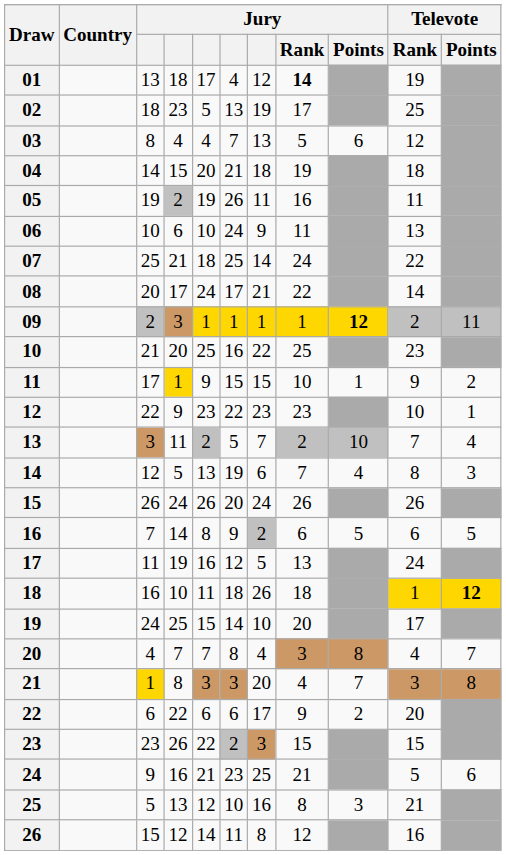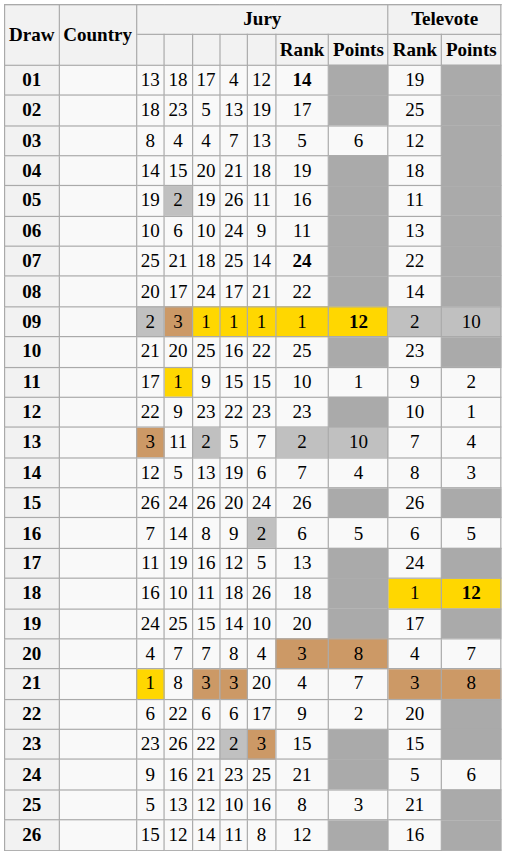 <table class="sortable wikitable collapsible plainrowheaders" style="text-align:center;">
 <tr>
 </tr>
 <tr>
 <th scope="col" rowspan="2">Draw</th>
 <th scope="col" rowspan="2">Country</th>
 <th scope="col" colspan="7">Jury</th>
 <th scope="col" colspan="2">Televote</th>
 </tr>
 <tr>
 <th scope="col"><small></small></th>
 <th scope="col"><small></small></th>
 <th scope="col"><small></small></th>
 <th scope="col"><small></small></th>
 <th scope="col"><small></small></th>
 <th scope="col">Rank</th>
 <th scope="col">Points</th>
 <th scope="col">Rank</th>
 <th scope="col">Points</th>
 </tr>
 <tr>
 <th scope="row" style="text-align:center;">01</th>
 <td style="text-align:left;"></td>
 <td>13</td>
 <td>18</td>
 <td>17</td>
 <td>4</td>
 <td>12</td>
 <td><strong>14</strong></td>
 <td style="background:#AAAAAA;"></td>
 <td>19</td>
 <td style="background:#AAAAAA;"></td>
 </tr>
 <tr>
 <th scope="row" style="text-align:center;">02</th>
 <td style="text-align:left;"></td>
 <td>18</td>
 <td>23</td>
 <td>5</td>
 <td>13</td>
 <td>19</td>
 <td>17</td>
 <td style="background:#AAAAAA;"></td>
 <td>25</td>
 <td style="background:#AAAAAA;"></td>
 </tr>
 <tr>
 <th scope="row" style="text-align:center;">03</th>
 <td style="text-align:left;"></td>
 <td>8</td>
 <td>4</td>
 <td>4</td>
 <td>7</td>
 <td>13</td>
 <td>5</td>
 <td>6</td>
 <td>12</td>
 <td style="background:#AAAAAA;"></td>
 </tr>
 <tr>
 <th scope="row" style="text-align:center;">04</th>
 <td style="text-align:left;"></td>
 <td>14</td>
 <td>15</td>
 <td>20</td>
 <td>21</td>
 <td>18</td>
 <td>19</td>
 <td style="background:#AAAAAA;"></td>
 <td>18</td>
 <td style="background:#AAAAAA;"></td>
 </tr>
 <tr>
 <th scope="row" style="text-align:center;">05</th>
 <td style="text-align:left;"></td>
 <td>19</td>
 <td style="background:silver;">2</td>
 <td>19</td>
 <td>26</td>
 <td>11</td>
 <td>16</td>
 <td style="background:#AAAAAA;"></td>
 <td>11</td>
 <td style="background:#AAAAAA;"></td>
 </tr>
 <tr>
 <th scope="row" style="text-align:center;">06</th>
 <td style="text-align:left;"></td>
 <td>10</td>
 <td>6</td>
 <td>10</td>
 <td>24</td>
 <td>9</td>
 <td>11</td>
 <td style="background:#AAAAAA;"></td>
 <td>13</td>
 <td style="background:#AAAAAA;"></td>
 </tr>
 <tr>
 <th scope="row" style="text-align:center;">07</th>
 <td style="text-align:left;"></td>
 <td>25</td>
 <td>21</td>
 <td>18</td>
 <td>25</td>
 <td>14</td>
-<td>24</td>
+<td><strong>24</strong></td>
 <td style="background:#AAAAAA;"></td>
 <td>22</td>
 <td style="background:#AAAAAA;"></td>
 </tr>
 <tr>
 <th scope="row" style="text-align:center;">08</th>
 <td style="text-align:left;"></td>
 <td>20</td>
 <td>17</td>
 <td>24</td>
 <td>17</td>
 <td>21</td>
 <td>22</td>
 <td style="background:#AAAAAA;"></td>
 <td>14</td>
 <td style="background:#AAAAAA;"></td>
 </tr>
 <tr>
 <th scope="row" style="text-align:center;">09</th>
 <td style="text-align:left;"></td>
 <td style="background:silver;">2</td>
 <td style="background:#CC9966;">3</td>
 <td style="background:gold;">1</td>
 <td style="background:gold;">1</td>
 <td style="background:gold;">1</td>
 <td style="background:gold;">1</td>
 <td style="background:gold;"><strong>12</strong></td>
 <td style="background:silver;">2</td>
-<td style="background:silver;">11</td>
+<td style="background:silver;">10</td>
 </tr>
 <tr>
 <th scope="row" style="text-align:center;">10</th>
 <td style="text-align:left;"></td>
 <td>21</td>
 <td>20</td>
 <td>25</td>
 <td>16</td>
 <td>22</td>
 <td>25</td>
 <td style="background:#AAAAAA;"></td>
 <td>23</td>
 <td style="background:#AAAAAA;"></td>
 </tr>
 <tr>
 <th scope="row" style="text-align:center;">11</th>
 <td style="text-align:left;"></td>
 <td>17</td>
 <td style="background:gold;">1</td>
 <td>9</td>
 <td>15</td>
 <td>15</td>
 <td>10</td>
 <td>1</td>
 <td>9</td>
 <td>2</td>
 </tr>
 <tr>
 <th scope="row" style="text-align:center;">12</th>
 <td style="text-align:left;"></td>
 <td>22</td>
 <td>9</td>
 <td>23</td>
 <td>22</td>
 <td>23</td>
 <td>23</td>
 <td style="background:#AAAAAA;"></td>
 <td>10</td>
 <td>1</td>
 </tr>
 <tr>
 <th scope="row" style="text-align:center;">13</th>
 <td style="text-align:left;"></td>
 <td style="background:#CC9966;">3</td>
 <td>11</td>
 <td style="background:silver;">2</td>
 <td>5</td>
 <td>7</td>
 <td style="background:silver;">2</td>
 <td style="background:silver;">10</td>
 <td>7</td>
 <td>4</td>
 </tr>
 <tr>
 <th scope="row" style="text-align:center;">14</th>
 <td style="text-align:left;"></td>
 <td>12</td>
 <td>5</td>
 <td>13</td>
 <td>19</td>
 <td>6</td>
 <td>7</td>
 <td>4</td>
 <td>8</td>
 <td>3</td>
 </tr>
 <tr>
 <th scope="row" style="text-align:center;">15</th>
 <td style="text-align:left;"></td>
 <td>26</td>
 <td>24</td>
 <td>26</td>
 <td>20</td>
 <td>24</td>
 <td>26</td>
 <td style="background:#AAAAAA;"></td>
 <td>26</td>
 <td style="background:#AAAAAA;"></td>
 </tr>
 <tr>
 <th scope="row" style="text-align:center;">16</th>
 <td style="text-align:left;"></td>
 <td>7</td>
 <td>14</td>
 <td>8</td>
 <td>9</td>
 <td style="background:silver;">2</td>
 <td>6</td>
 <td>5</td>
 <td>6</td>
 <td>5</td>
 </tr>
 <tr>
 <th scope="row" style="text-align:center;">17</th>
 <td style="text-align:left;"></td>
 <td>11</td>
 <td>19</td>
 <td>16</td>
 <td>12</td>
 <td>5</td>
 <td>13</td>
 <td style="background:#AAAAAA;"></td>
 <td>24</td>
 <td style="background:#AAAAAA;"></td>
 </tr>
 <tr>
 <th scope="row" style="text-align:center;">18</th>
 <td style="text-align:left;"></td>
 <td>16</td>
 <td>10</td>
 <td>11</td>
 <td>18</td>
 <td>26</td>
 <td>18</td>
 <td style="background:#AAAAAA;"></td>
 <td style="background:gold;">1</td>
 <td style="background:gold;"><strong>12</strong></td>
 </tr>
 <tr>
 <th scope="row" style="text-align:center;">19</th>
 <td style="text-align:left;"></td>
 <td>24</td>
 <td>25</td>
 <td>15</td>
 <td>14</td>
 <td>10</td>
 <td>20</td>
 <td style="background:#AAAAAA;"></td>
 <td>17</td>
 <td style="background:#AAAAAA;"></td>
 </tr>
 <tr>
 <th scope="row" style="text-align:center;">20</th>
 <td style="text-align:left;"></td>
 <td>4</td>
 <td>7</td>
 <td>7</td>
 <td>8</td>
 <td>4</td>
 <td style="background:#CC9966;">3</td>
 <td style="background:#CC9966;">8</td>
 <td>4</td>
 <td>7</td>
 </tr>
 <tr>
 <th scope="row" style="text-align:center;">21</th>
 <td style="text-align:left;"></td>
 <td style="background:gold;">1</td>
 <td>8</td>
 <td style="background:#CC9966;">3</td>
 <td style="background:#CC9966;">3</td>
 <td>20</td>
 <td>4</td>
 <td>7</td>
 <td style="background:#CC9966;">3</td>
 <td style="background:#CC9966;">8</td>
 </tr>
 <tr>
 <th scope="row" style="text-align:center;">22</th>
 <td style="text-align:left;"></td>
 <td>6</td>
 <td>22</td>
 <td>6</td>
 <td>6</td>
 <td>17</td>
 <td>9</td>
 <td>2</td>
 <td>20</td>
 <td style="background:#AAAAAA;"></td>
 </tr>
 <tr>
 <th scope="row" style="text-align:center;">23</th>
 <td style="text-align:left;"></td>
 <td>23</td>
 <td>26</td>
 <td>22</td>
 <td style="background:silver;">2</td>
 <td style="background:#CC9966;">3</td>
 <td>15</td>
 <td style="background:#AAAAAA;"></td>
 <td>15</td>
 <td style="background:#AAAAAA;"></td>
 </tr>
 <tr>
 <th scope="row" style="text-align:center;">24</th>
 <td style="text-align:left;"></td>
 <td>9</td>
 <td>16</td>
 <td>21</td>
 <td>23</td>
 <td>25</td>
 <td>21</td>
 <td style="background:#AAAAAA;"></td>
 <td>5</td>
 <td>6</td>
 </tr>
 <tr>
 <th scope="row" style="text-align:center;">25</th>
 <td style="text-align:left;"></td>
 <td>5</td>
 <td>13</td>
 <td>12</td>
 <td>10</td>
 <td>16</td>
 <td>8</td>
 <td>3</td>
 <td>21</td>
 <td style="background:#AAAAAA;"></td>
 </tr>
 <tr>
 <th scope="row" style="text-align:center;">26</th>
 <td style="text-align:left;"></td>
 <td>15</td>
 <td>12</td>
 <td>14</td>
 <td>11</td>
 <td>8</td>
 <td>12</td>
 <td style="background:#AAAAAA;"></td>
 <td>16</td>
 <td style="background:#AAAAAA;"></td>
 </tr>
 </table>
